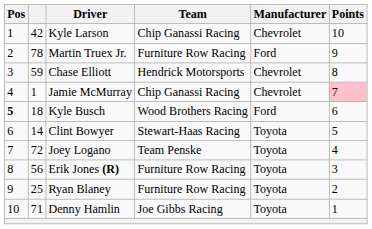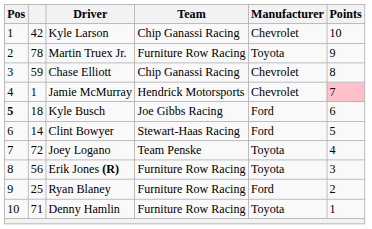 <table class="wikitable" style="font-size:98%">
 <tr>
 <th>Pos</th>
 <th></th>
 <th>Driver</th>
 <th>Team</th>
 <th>Manufacturer</th>
 <th>Points</th>
 </tr>
 <tr>
 <td>1</td>
 <td>42</td>
 <td>Kyle Larson</td>
 <td>Chip Ganassi Racing</td>
 <td>Chevrolet</td>
 <td>10</td>
 </tr>
 <tr>
 <td>2</td>
 <td>78</td>
 <td>Martin Truex Jr.</td>
 <td>Furniture Row Racing</td>
-<td>Ford</td>
+<td>Toyota</td>
 <td>9</td>
 </tr>
 <tr>
 <td>3</td>
 <td>59</td>
 <td>Chase Elliott</td>
-<td>Hendrick Motorsports</td>
+<td>Chip Ganassi Racing</td>
 <td>Chevrolet</td>
 <td>8</td>
 </tr>
 <tr>
 <td>4</td>
 <td>1</td>
 <td>Jamie McMurray</td>
-<td>Chip Ganassi Racing</td>
+<td>Hendrick Motorsports</td>
 <td>Chevrolet</td>
 <td style="background: pink;">7</td>
 </tr>
 <tr>
 <td><strong>5</strong></td>
 <td>18</td>
 <td>Kyle Busch</td>
-<td>Wood Brothers Racing</td>
+<td>Joe Gibbs Racing</td>
 <td>Ford</td>
 <td>6</td>
 </tr>
 <tr>
 <td>6</td>
 <td>14</td>
 <td>Clint Bowyer</td>
 <td>Stewart-Haas Racing</td>
-<td>Toyota</td>
+<td>Ford</td>
 <td>5</td>
 </tr>
 <tr>
 <td>7</td>
 <td>72</td>
 <td>Joey Logano</td>
 <td>Team Penske</td>
 <td>Toyota</td>
 <td>4</td>
 </tr>
 <tr>
 <td>8</td>
 <td>56</td>
 <td>Erik Jones <strong>(R)</strong></td>
 <td>Furniture Row Racing</td>
 <td>Toyota</td>
 <td>3</td>
 </tr>
 <tr>
 <td>9</td>
 <td>25</td>
 <td>Ryan Blaney</td>
 <td>Furniture Row Racing</td>
-<td>Toyota</td>
+<td>Ford</td>
 <td>2</td>
 </tr>
 <tr>
 <td>10</td>
 <td>71</td>
 <td>Denny Hamlin</td>
-<td>Joe Gibbs Racing</td>
+<td>Furniture Row Racing</td>
 <td>Toyota</td>
 <td>1</td>
 </tr>
 <tr>
 <th colspan="6"></th>
 </tr>
 </table>
